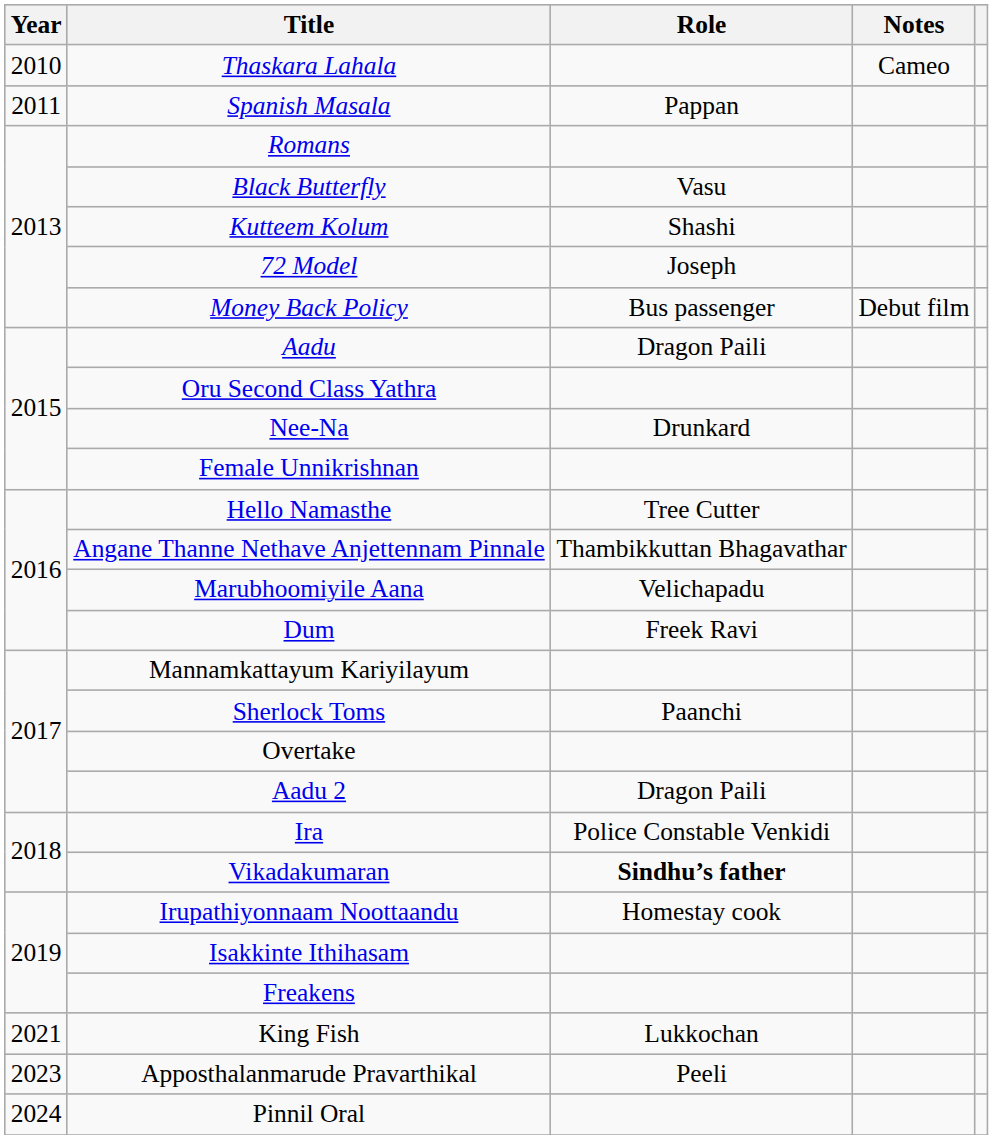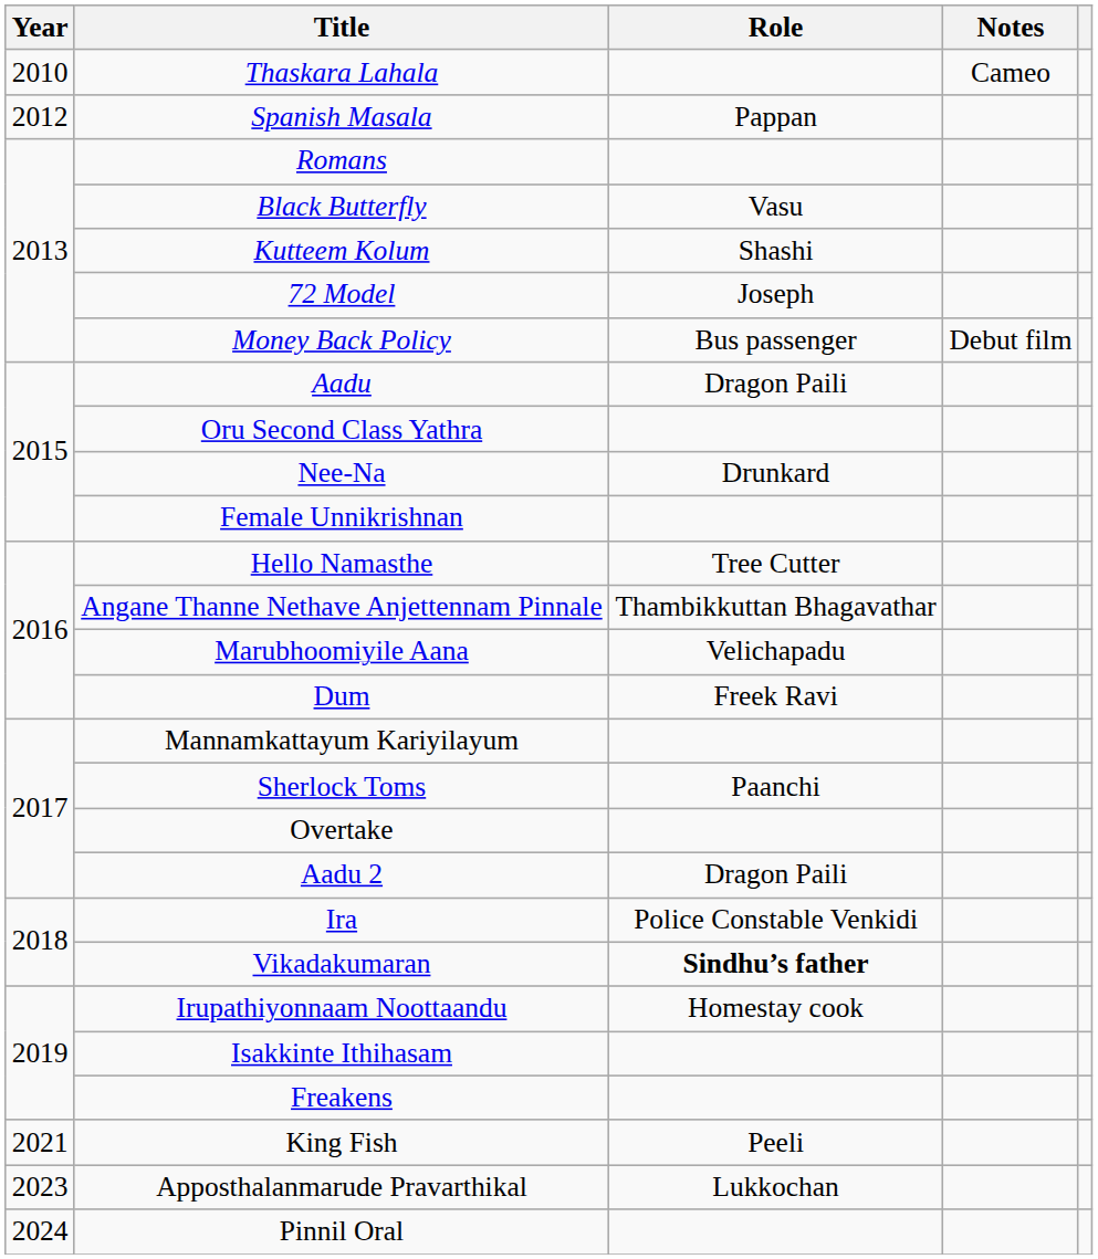 <table class="wikitable sortable" style="text-align: center;font-size:100%">
 <tr>
 <th scope="col">Year</th>
 <th scope="col">Title</th>
 <th scope="col">Role</th>
 <th scope="col" class="unsortable">Notes</th>
 <th scope="col" class="unsortable"></th>
 </tr>
 <tr>
 <td>2010</td>
 <td><em><a href='#'>Thaskara Lahala</a></em></td>
 <td></td>
 <td>Cameo</td>
 <td></td>
 </tr>
 <tr>
-<td>2011</td>
+<td>2012</td>
 <td><em><a href='#'>Spanish Masala</a></em></td>
 <td>Pappan</td>
 <td></td>
 <td></td>
 </tr>
 <tr>
 <td rowspan="5">2013</td>
 <td><em><a href='#'>Romans</a></em></td>
 <td></td>
 <td></td>
 <td></td>
 </tr>
 <tr>
 <td><em><a href='#'>Black Butterfly</a></em></td>
 <td>Vasu</td>
 <td></td>
 <td></td>
 </tr>
 <tr>
 <td><em><a href='#'>Kutteem Kolum</a></em></td>
 <td>Shashi</td>
 <td></td>
 <td></td>
 </tr>
 <tr>
 <td><em><a href='#'>72 Model</a></em></td>
 <td>Joseph</td>
 <td></td>
 <td></td>
 </tr>
 <tr>
 <td><em><a href='#'>Money Back Policy</a></em></td>
 <td>Bus passenger</td>
 <td>Debut film</td>
 <td></td>
 </tr>
 <tr>
 <td rowspan="4">2015</td>
 <td><em><a href='#'>Aadu</a></td>
 <td>Dragon Paili</td>
 <td></td>
 <td></td>
 </tr>
 <tr>
 <td></em><a href='#'>Oru Second Class Yathra</a><em></td>
 <td></td>
 <td></td>
 <td></td>
 </tr>
 <tr>
 <td></em><a href='#'>Nee-Na</a><em></td>
 <td>Drunkard</td>
 <td></td>
 <td></td>
 </tr>
 <tr>
 <td></em><a href='#'>Female Unnikrishnan</a><em></td>
 <td></td>
 <td></td>
 <td></td>
 </tr>
 <tr>
 <td rowspan="4">2016</td>
 <td></em><a href='#'>Hello Namasthe</a><em></td>
 <td>Tree Cutter</td>
 <td></td>
 <td></td>
 </tr>
 <tr>
 <td></em><a href='#'>Angane Thanne Nethave Anjettennam Pinnale</a><em></td>
 <td>Thambikkuttan Bhagavathar</td>
 <td></td>
 <td></td>
 </tr>
 <tr>
 <td></em><a href='#'>Marubhoomiyile Aana</a><em></td>
 <td>Velichapadu</td>
 <td></td>
 <td></td>
 </tr>
 <tr>
 <td></em><a href='#'>Dum</a><em></td>
 <td>Freek Ravi</td>
 <td></td>
 <td></td>
 </tr>
 <tr>
 <td rowspan="4">2017</td>
 <td></em>Mannamkattayum Kariyilayum<em></td>
 <td></td>
 <td></td>
 <td></td>
 </tr>
 <tr>
 <td></em><a href='#'>Sherlock Toms</a><em></td>
 <td>Paanchi</td>
 <td></td>
 <td></td>
 </tr>
 <tr>
 <td></em>Overtake<em></td>
 <td></td>
 <td></td>
 <td></td>
 </tr>
 <tr>
 <td></em><a href='#'>Aadu 2</a><em></td>
 <td>Dragon Paili</td>
 <td></td>
 <td></td>
 </tr>
 <tr>
 <td rowspan="2">2018</td>
 <td></em><a href='#'>Ira</a><em></td>
 <td>Police Constable Venkidi</td>
 <td></td>
 <td></td>
 </tr>
 <tr>
 <td></em><a href='#'>Vikadakumaran</a><em></td>
 <td><strong>Sindhu’s father</strong></td>
 <td></td>
 <td></td>
 </tr>
 <tr>
 <td rowspan="3">2019</td>
 <td></em><a href='#'>Irupathiyonnaam Noottaandu</a><em></td>
 <td>Homestay cook</td>
 <td></td>
 </tr>
 <tr>
 <td></em><a href='#'>Isakkinte Ithihasam</a><em></td>
 <td></td>
 <td></td>
 <td></td>
 </tr>
 <tr>
 <td></em><a href='#'>Freakens</a><em></td>
 <td></td>
 <td></td>
 <td></td>
 </tr>
 <tr>
 <td>2021</td>
 <td></em>King Fish<em></td>
-<td>Lukkochan</td>
+<td>Peeli</td>
 <td></td>
 <td></td>
 </tr>
 <tr>
 <td>2023</td>
 <td></em>Apposthalanmarude Pravarthikal<em></td>
-<td>Peeli</td>
+<td>Lukkochan</td>
 <td></td>
 <td></td>
 </tr>
 <tr>
 <td>2024</td>
 <td></em>Pinnil Oral<em></td>
 <td></td>
 <td></td>
 <td></td>
 </tr>
 <tr>
 </tr>
 </table>
